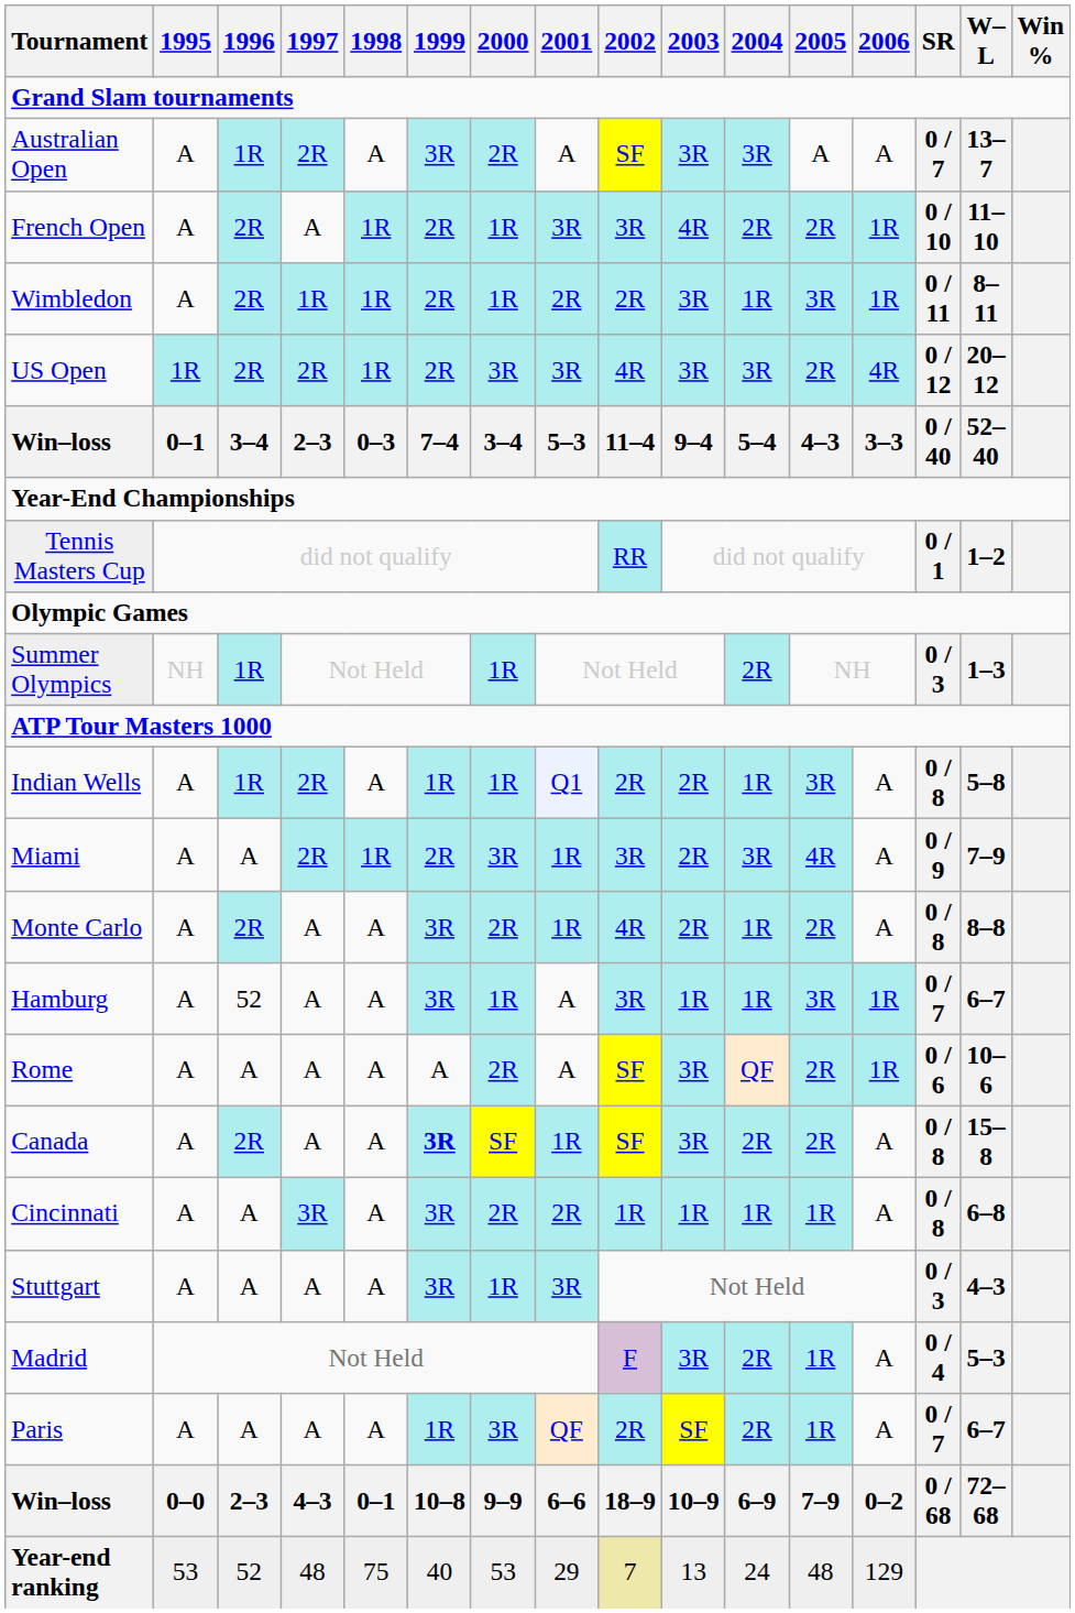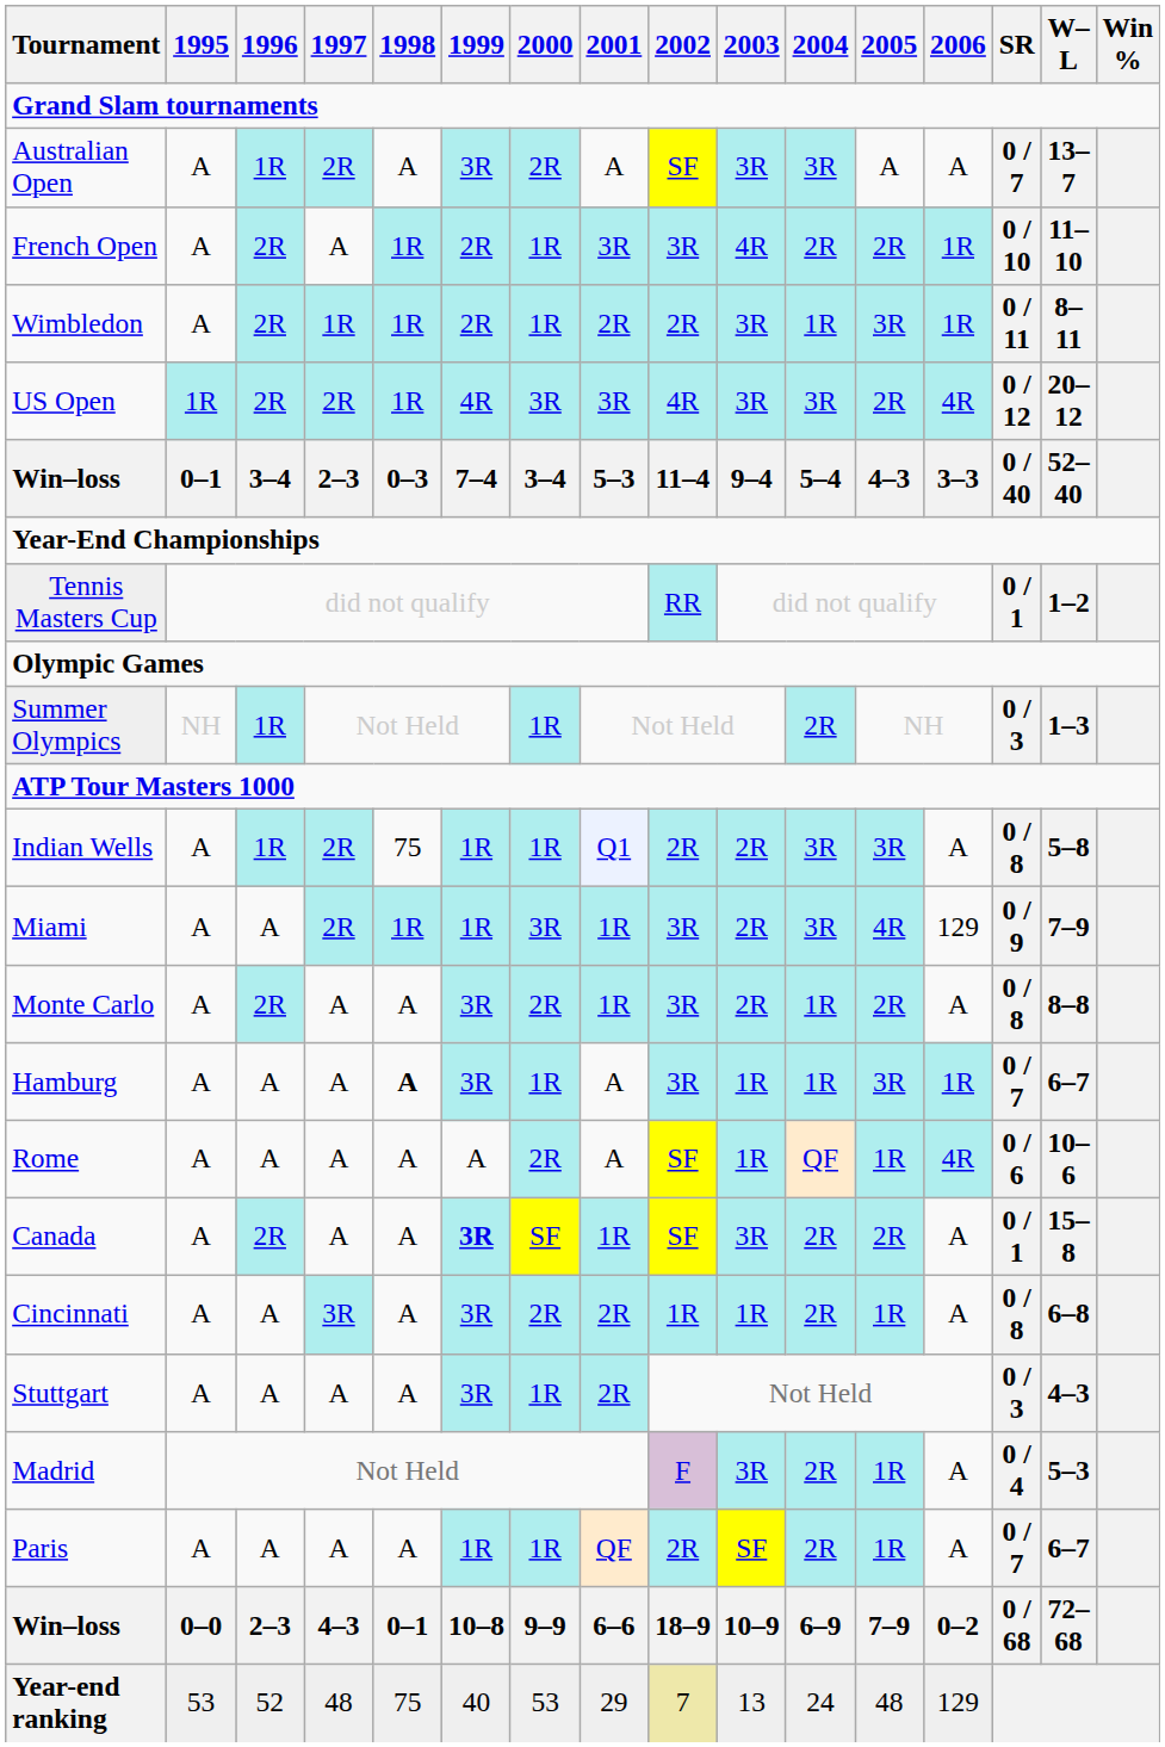 <table class=wikitable style=text-align:center;font-size:97%>
 <tr>
 <th>Tournament</th>
 <th><a href='#'>1995</a></th>
 <th><a href='#'>1996</a></th>
 <th><a href='#'>1997</a></th>
 <th><a href='#'>1998</a></th>
 <th><a href='#'>1999</a></th>
 <th><a href='#'>2000</a></th>
 <th><a href='#'>2001</a></th>
 <th><a href='#'>2002</a></th>
 <th><a href='#'>2003</a></th>
 <th><a href='#'>2004</a></th>
 <th><a href='#'>2005</a></th>
 <th><a href='#'>2006</a></th>
 <th>SR</th>
 <th>W–L</th>
 <th>Win %</th>
 </tr>
 <tr>
 <td colspan=23 align=left><strong><a href='#'>Grand Slam tournaments</a></strong></td>
 </tr>
 <tr>
 <td align=left><a href='#'>Australian Open</a></td>
 <td>A</td>
 <td bgcolor=afeeee><a href='#'>1R</a></td>
 <td bgcolor=afeeee><a href='#'>2R</a></td>
 <td>A</td>
 <td bgcolor=afeeee><a href='#'>3R</a></td>
 <td bgcolor=afeeee><a href='#'>2R</a></td>
 <td>A</td>
 <td bgcolor=yellow><a href='#'>SF</a></td>
 <td bgcolor=afeeee><a href='#'>3R</a></td>
 <td bgcolor=afeeee><a href='#'>3R</a></td>
 <td>A</td>
 <td>A</td>
 <th>0 / 7</th>
 <th>13–7</th>
 <th></th>
 </tr>
 <tr>
 <td align=left><a href='#'>French Open</a></td>
 <td>A</td>
 <td bgcolor=afeeee><a href='#'>2R</a></td>
 <td>A</td>
 <td bgcolor=afeeee><a href='#'>1R</a></td>
 <td bgcolor=afeeee><a href='#'>2R</a></td>
 <td bgcolor=afeeee><a href='#'>1R</a></td>
 <td bgcolor=afeeee><a href='#'>3R</a></td>
 <td bgcolor=afeeee><a href='#'>3R</a></td>
 <td bgcolor=afeeee><a href='#'>4R</a></td>
 <td bgcolor=afeeee><a href='#'>2R</a></td>
 <td bgcolor=afeeee><a href='#'>2R</a></td>
 <td bgcolor=afeeee><a href='#'>1R</a></td>
 <th>0 / 10</th>
 <th>11–10</th>
 <th></th>
 </tr>
 <tr>
 <td align=left><a href='#'>Wimbledon</a></td>
 <td>A</td>
 <td bgcolor=afeeee><a href='#'>2R</a></td>
 <td bgcolor=afeeee><a href='#'>1R</a></td>
 <td bgcolor=afeeee><a href='#'>1R</a></td>
 <td bgcolor=afeeee><a href='#'>2R</a></td>
 <td bgcolor=afeeee><a href='#'>1R</a></td>
 <td bgcolor=afeeee><a href='#'>2R</a></td>
 <td bgcolor=afeeee><a href='#'>2R</a></td>
 <td bgcolor=afeeee><a href='#'>3R</a></td>
 <td bgcolor=afeeee><a href='#'>1R</a></td>
 <td bgcolor=afeeee><a href='#'>3R</a></td>
 <td bgcolor=afeeee><a href='#'>1R</a></td>
 <th>0 / 11</th>
 <th>8–11</th>
 <th></th>
 </tr>
 <tr>
 <td align=left><a href='#'>US Open</a></td>
 <td bgcolor=afeeee><a href='#'>1R</a></td>
 <td bgcolor=afeeee><a href='#'>2R</a></td>
 <td bgcolor=afeeee><a href='#'>2R</a></td>
 <td bgcolor=afeeee><a href='#'>1R</a></td>
-<td bgcolor=afeeee><a href='#'>2R</a></td>
+<td bgcolor=afeeee><a href='#'>4R</a></td>
 <td bgcolor=afeeee><a href='#'>3R</a></td>
 <td bgcolor=afeeee><a href='#'>3R</a></td>
 <td bgcolor=afeeee><a href='#'>4R</a></td>
 <td bgcolor=afeeee><a href='#'>3R</a></td>
 <td bgcolor=afeeee><a href='#'>3R</a></td>
 <td bgcolor=afeeee><a href='#'>2R</a></td>
 <td bgcolor=afeeee><a href='#'>4R</a></td>
 <th>0 / 12</th>
 <th>20–12</th>
 <th></th>
 </tr>
 <tr>
 <th style=text-align:left>Win–loss</th>
 <th>0–1</th>
 <th>3–4</th>
 <th>2–3</th>
 <th>0–3</th>
 <th>7–4</th>
 <th>3–4</th>
 <th>5–3</th>
 <th>11–4</th>
 <th>9–4</th>
 <th>5–4</th>
 <th>4–3</th>
 <th>3–3</th>
 <th>0 / 40</th>
 <th>52–40</th>
 <th></th>
 </tr>
 <tr>
 <td colspan=22 align=left><strong>Year-End Championships</strong></td>
 </tr>
 <tr>
 <td style="background:#EFEFEF;"><a href='#'>Tennis Masters Cup</a></td>
 <td colspan="7" align="center" style="color:#cccccc;">did not qualify</td>
 <td align="center" style="background:#afeeee;"><a href='#'>RR</a></td>
 <td colspan="4" align="center" style="color:#cccccc;">did not qualify</td>
 <th>0 / 1</th>
 <th>1–2</th>
 <th></th>
 </tr>
 <tr>
 <td colspan=22 align=left><strong>Olympic Games</strong></td>
 </tr>
 <tr>
 <td style=background:#EFEFEF align=left><a href='#'>Summer Olympics</a></td>
 <td colspan=1 style=color:#cccccc>NH</td>
 <td style=background:#afeeee><a href='#'>1R</a></td>
 <td colspan=3 style=color:#cccccc>Not Held</td>
 <td style=background:#afeeee><a href='#'>1R</a></td>
 <td colspan=3 style=color:#cccccc>Not Held</td>
 <td style=background:#afeeee><a href='#'>2R</a></td>
 <td colspan=2 style=color:#cccccc>NH</td>
 <th>0 / 3</th>
 <th>1–3</th>
 <th></th>
 </tr>
 <tr>
 <td colspan=25 style=text-align:left><strong><a href='#'>ATP Tour Masters 1000</a></strong></td>
 </tr>
 <tr>
 <td align=left><a href='#'>Indian Wells</a></td>
 <td>A</td>
 <td bgcolor=afeeee><a href='#'>1R</a></td>
 <td bgcolor=afeeee><a href='#'>2R</a></td>
-<td>A</td>
+<td>75</td>
 <td bgcolor=afeeee><a href='#'>1R</a></td>
 <td bgcolor=afeeee><a href='#'>1R</a></td>
 <td bgcolor=ecf2ff><a href='#'>Q1</a></td>
 <td bgcolor=afeeee><a href='#'>2R</a></td>
 <td bgcolor=afeeee><a href='#'>2R</a></td>
-<td bgcolor=afeeee><a href='#'>1R</a></td>
+<td bgcolor=afeeee><a href='#'>3R</a></td>
 <td bgcolor=afeeee><a href='#'>3R</a></td>
 <td>A</td>
 <th>0 / 8</th>
 <th>5–8</th>
 <th></th>
 </tr>
 <tr>
 <td align=left><a href='#'>Miami</a></td>
 <td>A</td>
 <td>A</td>
 <td bgcolor=afeeee><a href='#'>2R</a></td>
 <td bgcolor=afeeee><a href='#'>1R</a></td>
-<td bgcolor=afeeee><a href='#'>2R</a></td>
+<td bgcolor=afeeee><a href='#'>1R</a></td>
 <td bgcolor=afeeee><a href='#'>3R</a></td>
 <td bgcolor=afeeee><a href='#'>1R</a></td>
 <td bgcolor=afeeee><a href='#'>3R</a></td>
 <td bgcolor=afeeee><a href='#'>2R</a></td>
 <td bgcolor=afeeee><a href='#'>3R</a></td>
 <td bgcolor=afeeee><a href='#'>4R</a></td>
-<td>A</td>
+<td>129</td>
 <th>0 / 9</th>
 <th>7–9</th>
 <th></th>
 </tr>
 <tr>
 <td align=left><a href='#'>Monte Carlo</a></td>
 <td>A</td>
 <td bgcolor=afeeee><a href='#'>2R</a></td>
 <td>A</td>
 <td>A</td>
 <td bgcolor=afeeee><a href='#'>3R</a></td>
 <td bgcolor=afeeee><a href='#'>2R</a></td>
 <td bgcolor=afeeee><a href='#'>1R</a></td>
-<td bgcolor=afeeee><a href='#'>4R</a></td>
+<td bgcolor=afeeee><a href='#'>3R</a></td>
 <td bgcolor=afeeee><a href='#'>2R</a></td>
 <td bgcolor=afeeee><a href='#'>1R</a></td>
 <td bgcolor=afeeee><a href='#'>2R</a></td>
 <td>A</td>
 <th>0 / 8</th>
 <th>8–8</th>
 <th></th>
 </tr>
 <tr>
 <td align=left><a href='#'>Hamburg</a></td>
 <td>A</td>
-<td>52</td>
 <td>A</td>
 <td>A</td>
+<td><strong>A</strong></td>
 <td bgcolor=afeeee><a href='#'>3R</a></td>
 <td bgcolor=afeeee><a href='#'>1R</a></td>
 <td>A</td>
 <td bgcolor=afeeee><a href='#'>3R</a></td>
 <td bgcolor=afeeee><a href='#'>1R</a></td>
 <td bgcolor=afeeee><a href='#'>1R</a></td>
 <td bgcolor=afeeee><a href='#'>3R</a></td>
 <td bgcolor=afeeee><a href='#'>1R</a></td>
 <th>0 / 7</th>
 <th>6–7</th>
 <th></th>
 </tr>
 <tr>
 <td align=left><a href='#'>Rome</a></td>
 <td>A</td>
 <td>A</td>
 <td>A</td>
 <td>A</td>
 <td>A</td>
 <td bgcolor=afeeee><a href='#'>2R</a></td>
 <td>A</td>
 <td bgcolor=yellow><a href='#'>SF</a></td>
-<td bgcolor=afeeee><a href='#'>3R</a></td>
+<td bgcolor=afeeee><a href='#'>1R</a></td>
 <td bgcolor=ffebcd><a href='#'>QF</a></td>
-<td bgcolor=afeeee><a href='#'>2R</a></td>
 <td bgcolor=afeeee><a href='#'>1R</a></td>
+<td bgcolor=afeeee><a href='#'>4R</a></td>
 <th>0 / 6</th>
 <th>10–6</th>
 <th></th>
 </tr>
 <tr>
 <td align=left><a href='#'>Canada</a></td>
 <td>A</td>
 <td bgcolor=afeeee><a href='#'>2R</a></td>
 <td>A</td>
 <td>A</td>
 <td bgcolor=afeeee><strong><a href='#'>3R</a></strong></td>
 <td bgcolor=yellow><a href='#'>SF</a></td>
 <td bgcolor=afeeee><a href='#'>1R</a></td>
 <td bgcolor=yellow><a href='#'>SF</a></td>
 <td bgcolor=afeeee><a href='#'>3R</a></td>
 <td bgcolor=afeeee><a href='#'>2R</a></td>
 <td bgcolor=afeeee><a href='#'>2R</a></td>
 <td>A</td>
-<th>0 / 8</th>
+<th>0 / 1</th>
 <th>15–8</th>
 <th></th>
 </tr>
 <tr>
 <td align=left><a href='#'>Cincinnati</a></td>
 <td>A</td>
 <td>A</td>
 <td bgcolor=afeeee><a href='#'>3R</a></td>
 <td>A</td>
 <td bgcolor=afeeee><a href='#'>3R</a></td>
 <td bgcolor=afeeee><a href='#'>2R</a></td>
 <td bgcolor=afeeee><a href='#'>2R</a></td>
 <td bgcolor=afeeee><a href='#'>1R</a></td>
 <td bgcolor=afeeee><a href='#'>1R</a></td>
-<td bgcolor=afeeee><a href='#'>1R</a></td>
+<td bgcolor=afeeee><a href='#'>2R</a></td>
 <td bgcolor=afeeee><a href='#'>1R</a></td>
 <td>A</td>
 <th>0 / 8</th>
 <th>6–8</th>
 <th></th>
 </tr>
 <tr>
 <td align=left><a href='#'>Stuttgart</a></td>
 <td>A</td>
 <td>A</td>
 <td>A</td>
 <td>A</td>
 <td bgcolor=afeeee><a href='#'>3R</a></td>
 <td bgcolor=afeeee><a href='#'>1R</a></td>
-<td bgcolor=afeeee><a href='#'>3R</a></td>
+<td bgcolor=afeeee><a href='#'>2R</a></td>
 <td align="center" colspan="5" style="color:#767676;">Not Held</td>
 <th>0 / 3</th>
 <th>4–3</th>
 <th></th>
 </tr>
 <tr>
 <td align=left><a href='#'>Madrid</a></td>
 <td align="center" colspan="7" style="color:#767676;">Not Held</td>
 <td bgcolor=thistle><a href='#'>F</a></td>
 <td bgcolor=afeeee><a href='#'>3R</a></td>
 <td bgcolor=afeeee><a href='#'>2R</a></td>
 <td bgcolor=afeeee><a href='#'>1R</a></td>
 <td>A</td>
 <th>0 / 4</th>
 <th>5–3</th>
 <th></th>
 </tr>
 <tr>
 <td align=left><a href='#'>Paris</a></td>
 <td>A</td>
 <td>A</td>
 <td>A</td>
 <td>A</td>
 <td bgcolor=afeeee><a href='#'>1R</a></td>
-<td bgcolor=afeeee><a href='#'>3R</a></td>
+<td bgcolor=afeeee><a href='#'>1R</a></td>
 <td bgcolor=ffebcd><a href='#'>QF</a></td>
 <td bgcolor=afeeee><a href='#'>2R</a></td>
 <td bgcolor=yellow><a href='#'>SF</a></td>
 <td bgcolor=afeeee><a href='#'>2R</a></td>
 <td bgcolor=afeeee><a href='#'>1R</a></td>
 <td>A</td>
 <th>0 / 7</th>
 <th>6–7</th>
 <th></th>
 </tr>
 <tr>
 <th style=text-align:left>Win–loss</th>
 <th>0–0</th>
 <th>2–3</th>
 <th>4–3</th>
 <th>0–1</th>
 <th>10–8</th>
 <th>9–9</th>
 <th>6–6</th>
 <th>18–9</th>
 <th>10–9</th>
 <th>6–9</th>
 <th>7–9</th>
 <th>0–2</th>
 <th>0 / 68</th>
 <th>72–68</th>
 <th></th>
 </tr>
 <tr bgcolor="efefef">
 <th style="text-align:left">Year-end ranking</th>
 <td>53</td>
 <td>52</td>
 <td>48</td>
 <td>75</td>
 <td>40</td>
 <td>53</td>
 <td>29</td>
 <td bgcolor="eee8aa">7</td>
 <td>13</td>
 <td>24</td>
 <td>48</td>
 <td>129</td>
 <th colspan="3"></th>
 </tr>
 </table>
